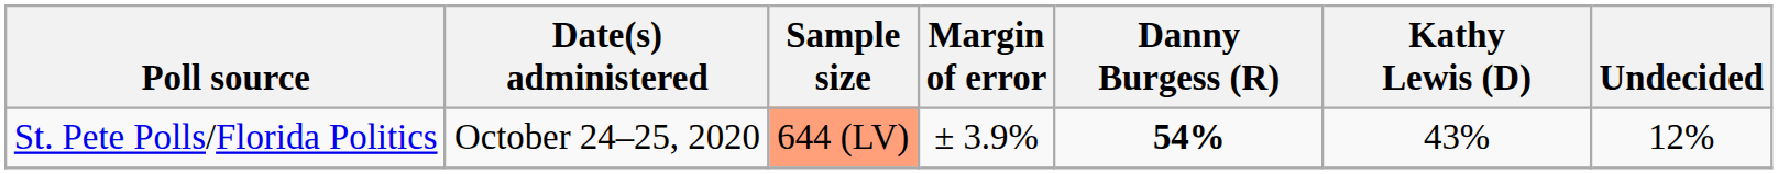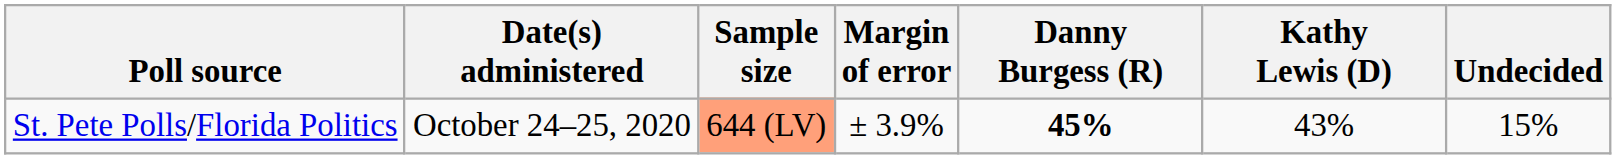 <table class="wikitable" style="font-size:90%;text-align:center;">
 <tr valign=bottom>
 <th>Poll source</th>
 <th>Date(s)<br>administered</th>
 <th>Sample<br>size</th>
 <th>Margin<br>of error</th>
 <th style="width:100px;">Danny<br>Burgess (R)</th>
 <th style="width:100px;">Kathy<br>Lewis (D)</th>
 <th>Undecided</th>
 </tr>
 <tr>
 <td style="text-align:left;"><a href='#'>St. Pete Polls</a>/<a href='#'>Florida Politics</a></td>
 <td>October 24–25, 2020</td>
 <td style="background: lightsalmon;">644 (LV)</td>
 <td>± 3.9%</td>
-<td><strong>54%</strong></td>
+<td><strong>45%</strong></td>
 <td>43%</td>
-<td>12%</td>
+<td>15%</td>
 </tr>
 </table>
